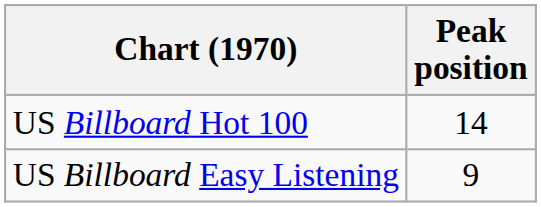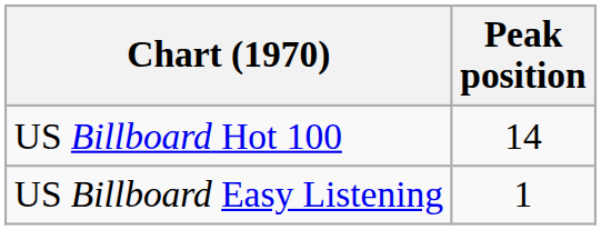 <table class="wikitable sortable">
 <tr>
 <th>Chart (1970)</th>
 <th>Peak<br>position</th>
 </tr>
 <tr>
 <td>US <a href='#'><em>Billboard</em> Hot 100</a></td>
 <td align="center">14</td>
 </tr>
 <tr>
 <td>US <em>Billboard</em> <a href='#'>Easy Listening</a></td>
-<td align="center">9</td>
+<td align="center">1</td>
 </tr>
 </table>
